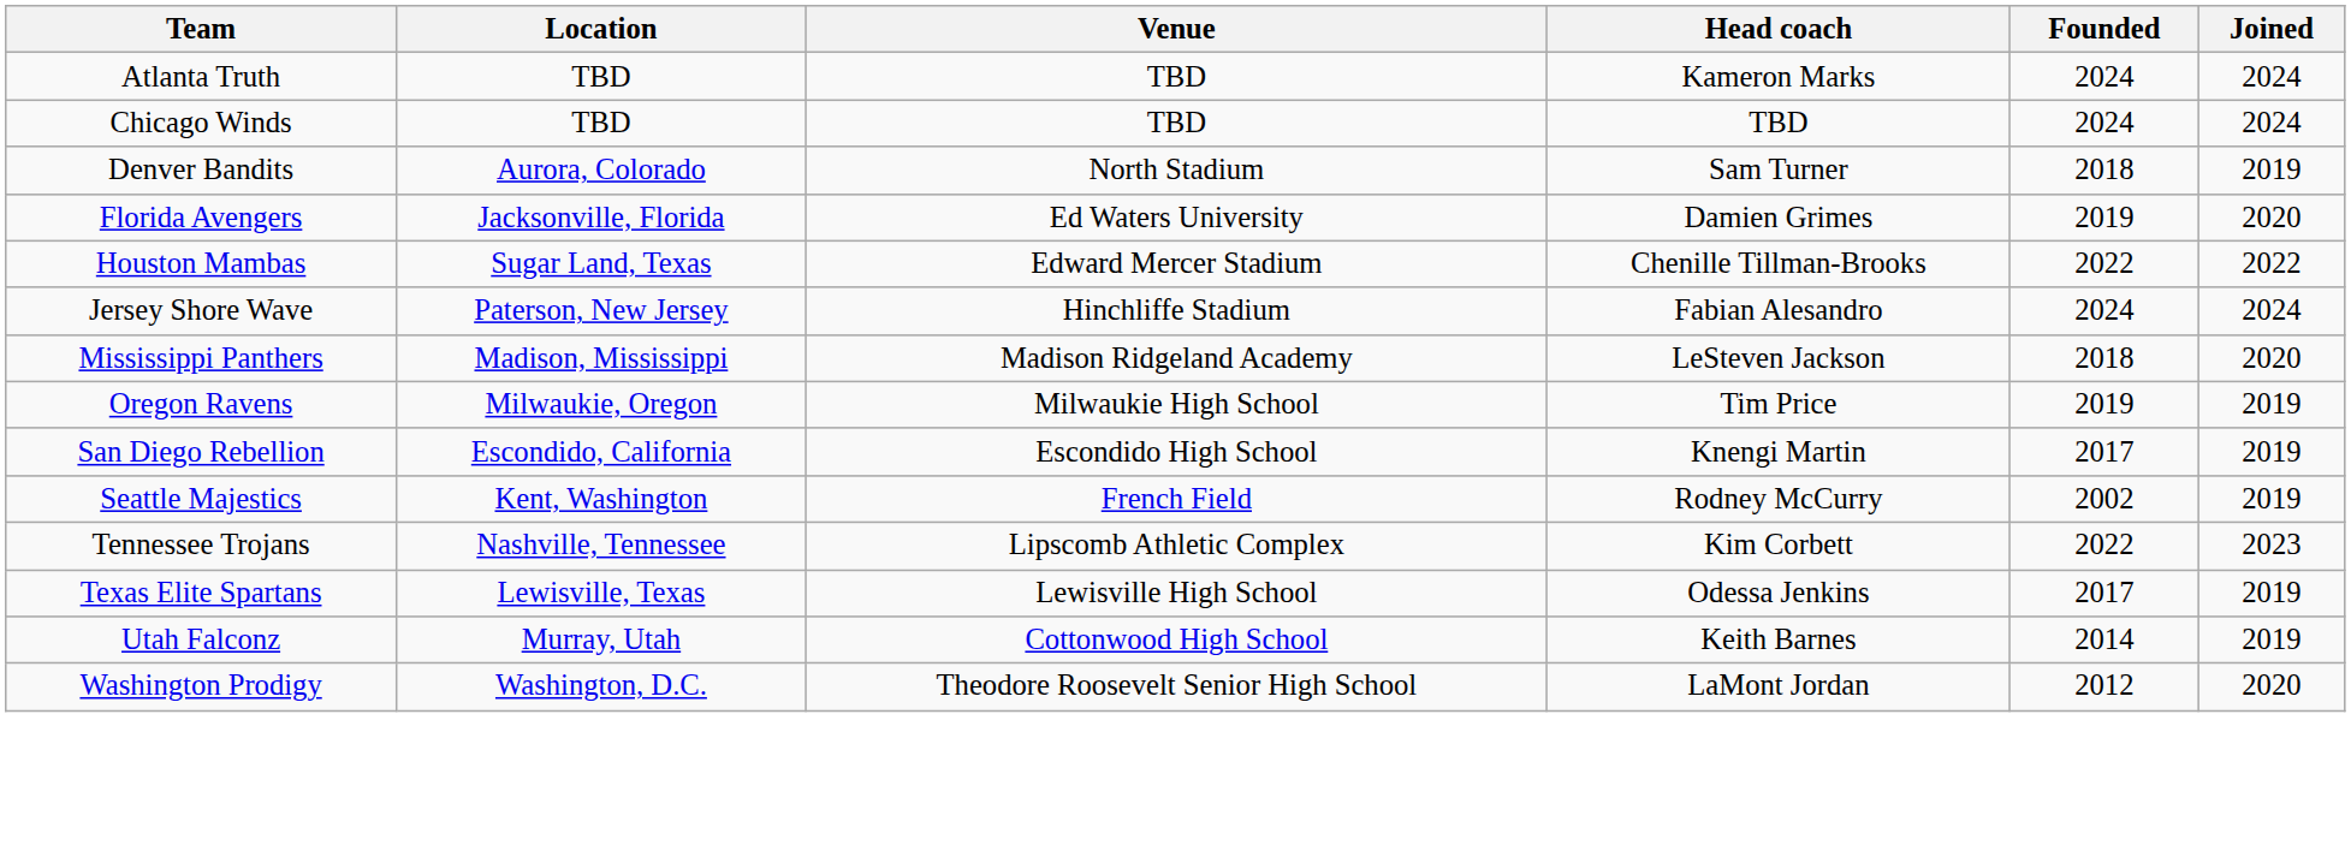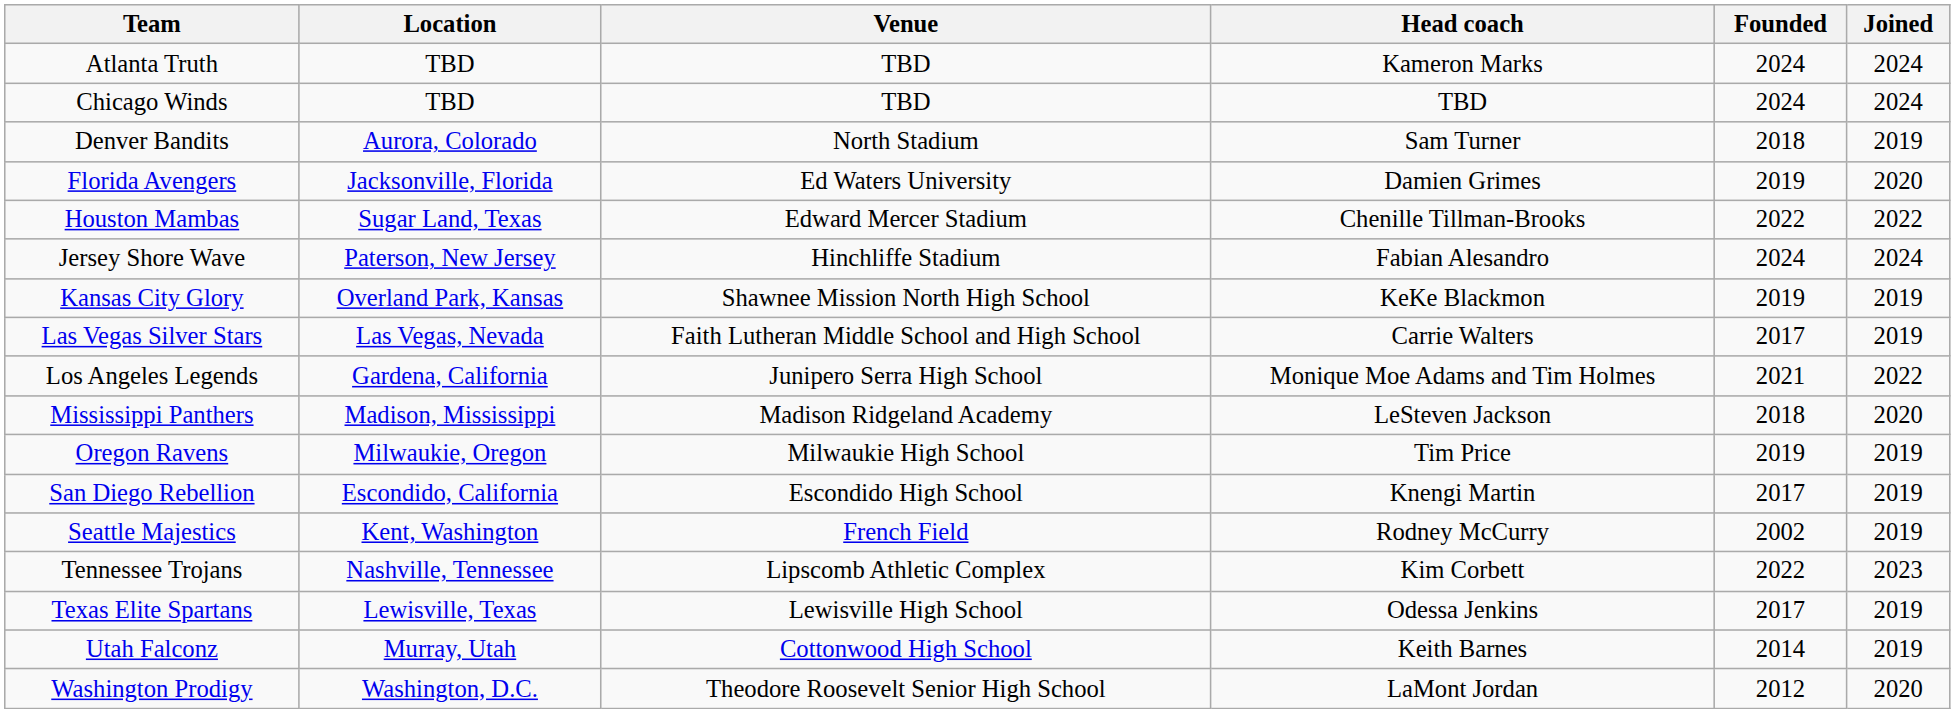 <table class="wikitable sortable" width="100%" style="text-align:center">
 <tr>
 <th>Team</th>
 <th>Location</th>
 <th>Venue</th>
 <th>Head coach</th>
 <th>Founded</th>
 <th>Joined</th>
 </tr>
 <tr>
 <td>Atlanta Truth</td>
 <td>TBD</td>
 <td>TBD</td>
 <td>Kameron Marks</td>
 <td>2024</td>
 <td>2024</td>
 </tr>
 <tr>
 <td>Chicago Winds</td>
 <td>TBD</td>
 <td>TBD</td>
 <td>TBD</td>
 <td>2024</td>
 <td>2024</td>
 </tr>
 <tr>
 <td>Denver Bandits</td>
 <td><a href='#'>Aurora, Colorado</a></td>
 <td>North Stadium</td>
 <td>Sam Turner</td>
 <td>2018</td>
 <td>2019</td>
 </tr>
 <tr>
 <td><a href='#'>Florida Avengers</a></td>
 <td><a href='#'>Jacksonville, Florida</a></td>
 <td>Ed Waters University</td>
 <td>Damien Grimes</td>
 <td>2019</td>
 <td>2020</td>
 </tr>
 <tr>
 <td><a href='#'>Houston Mambas</a></td>
 <td><a href='#'>Sugar Land, Texas</a></td>
 <td>Edward Mercer Stadium</td>
 <td>Chenille Tillman-Brooks</td>
 <td>2022</td>
 <td>2022</td>
 </tr>
 <tr>
 <td>Jersey Shore Wave</td>
 <td><a href='#'>Paterson, New Jersey</a></td>
 <td>Hinchliffe Stadium</td>
 <td>Fabian Alesandro</td>
 <td>2024</td>
 <td>2024</td>
+</tr>
+<tr>
+<td><a href='#'>Kansas City Glory</a></td>
+<td><a href='#'>Overland Park, Kansas</a></td>
+<td>Shawnee Mission North High School</td>
+<td>KeKe Blackmon</td>
+<td>2019</td>
+<td>2019</td>
+</tr>
+<tr>
+<td><a href='#'>Las Vegas Silver Stars</a></td>
+<td><a href='#'>Las Vegas, Nevada</a></td>
+<td>Faith Lutheran Middle School and High School</td>
+<td>Carrie Walters</td>
+<td>2017</td>
+<td>2019</td>
+</tr>
+<tr>
+<td>Los Angeles Legends</td>
+<td><a href='#'>Gardena, California</a></td>
+<td>Junipero Serra High School</td>
+<td>Monique Moe Adams and Tim Holmes</td>
+<td>2021</td>
+<td>2022</td>
 </tr>
 <tr>
 <td><a href='#'>Mississippi Panthers</a></td>
 <td><a href='#'>Madison, Mississippi</a></td>
 <td>Madison Ridgeland Academy</td>
 <td>LeSteven Jackson</td>
 <td>2018</td>
 <td>2020</td>
 </tr>
 <tr>
 <td><a href='#'>Oregon Ravens</a></td>
 <td><a href='#'>Milwaukie, Oregon</a></td>
 <td>Milwaukie High School</td>
 <td>Tim Price</td>
 <td>2019</td>
 <td>2019</td>
 </tr>
 <tr>
 <td><a href='#'>San Diego Rebellion</a></td>
 <td><a href='#'>Escondido, California</a></td>
 <td>Escondido High School</td>
 <td>Knengi Martin</td>
 <td>2017</td>
 <td>2019</td>
 </tr>
 <tr>
 <td><a href='#'>Seattle Majestics</a></td>
 <td><a href='#'>Kent, Washington</a></td>
 <td><a href='#'>French Field</a></td>
 <td>Rodney McCurry</td>
 <td>2002</td>
 <td>2019</td>
 </tr>
 <tr>
 <td>Tennessee Trojans</td>
 <td><a href='#'>Nashville, Tennessee</a></td>
 <td>Lipscomb Athletic Complex</td>
 <td>Kim Corbett</td>
 <td>2022</td>
 <td>2023</td>
 </tr>
 <tr>
 <td><a href='#'>Texas Elite Spartans</a></td>
 <td><a href='#'>Lewisville, Texas</a></td>
 <td>Lewisville High School</td>
 <td>Odessa Jenkins</td>
 <td>2017</td>
 <td>2019</td>
 </tr>
 <tr>
 <td><a href='#'>Utah Falconz</a></td>
 <td><a href='#'>Murray, Utah</a></td>
 <td><a href='#'>Cottonwood High School</a></td>
 <td>Keith Barnes</td>
 <td>2014</td>
 <td>2019</td>
 </tr>
 <tr>
 <td><a href='#'>Washington Prodigy</a></td>
 <td><a href='#'>Washington, D.C.</a></td>
 <td>Theodore Roosevelt Senior High School</td>
 <td>LaMont Jordan</td>
 <td>2012</td>
 <td>2020</td>
 </tr>
 </table>
